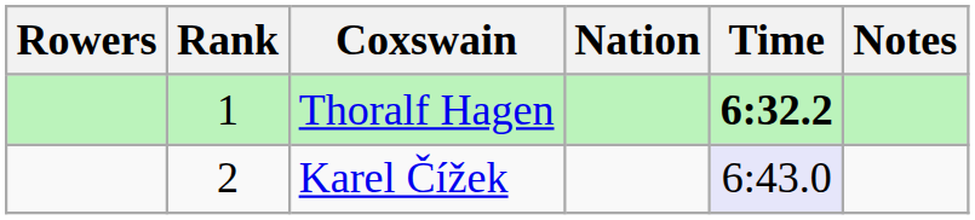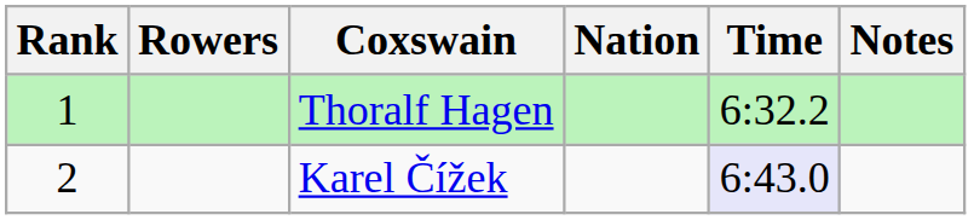 <table class="wikitable sortable" style="text-align:center">
 <tr>
+<th>Rank</th>
 <th>Rowers</th>
-<th>Rank</th>
 <th>Coxswain</th>
 <th>Nation</th>
 <th>Time</th>
 <th>Notes</th>
 </tr>
 <tr bgcolor=bbf3bb>
+<td>1</td>
 <td align=left></td>
-<td>1</td>
 <td align=left><a href='#'>Thoralf Hagen</a></td>
 <td align=left></td>
-<td><strong>6:32.2</strong></td>
+<td>6:32.2</td>
 <td></td>
 </tr>
 <tr>
+<td>2</td>
 <td align=left></td>
-<td>2</td>
 <td align=left><a href='#'>Karel Čížek</a></td>
 <td align=left></td>
 <td style="background: lavender;">6:43.0</td>
 <td></td>
 </tr>
 </table>
